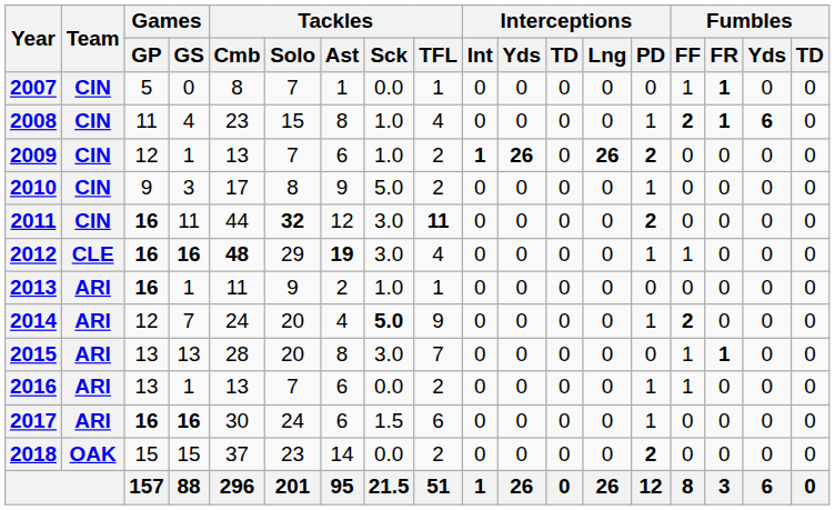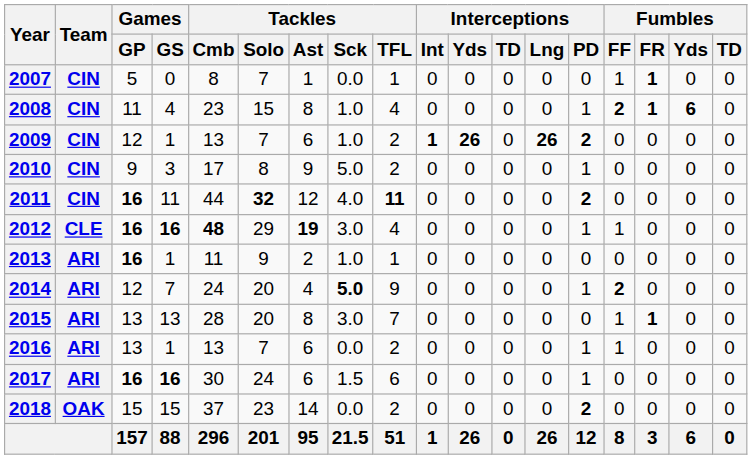 <table class="wikitable" style="text-align:center">
 <tr>
 <th rowspan="2">Year</th>
 <th rowspan="2">Team</th>
 <th colspan="2">Games</th>
 <th colspan="5">Tackles</th>
 <th colspan="5">Interceptions</th>
 <th colspan="4">Fumbles</th>
 </tr>
 <tr>
 <th>GP</th>
 <th>GS</th>
 <th>Cmb</th>
 <th>Solo</th>
 <th>Ast</th>
 <th>Sck</th>
 <th>TFL</th>
 <th>Int</th>
 <th>Yds</th>
 <th>TD</th>
 <th>Lng</th>
 <th>PD</th>
 <th>FF</th>
 <th>FR</th>
 <th>Yds</th>
 <th>TD</th>
 </tr>
 <tr>
 <th><a href='#'>2007</a></th>
 <th><a href='#'>CIN</a></th>
 <td>5</td>
 <td>0</td>
 <td>8</td>
 <td>7</td>
 <td>1</td>
 <td>0.0</td>
 <td>1</td>
 <td>0</td>
 <td>0</td>
 <td>0</td>
 <td>0</td>
 <td>0</td>
 <td>1</td>
 <td><strong>1</strong></td>
 <td>0</td>
 <td>0</td>
 </tr>
 <tr>
 <th><a href='#'>2008</a></th>
 <th><a href='#'>CIN</a></th>
 <td>11</td>
 <td>4</td>
 <td>23</td>
 <td>15</td>
 <td>8</td>
 <td>1.0</td>
 <td>4</td>
 <td>0</td>
 <td>0</td>
 <td>0</td>
 <td>0</td>
 <td>1</td>
 <td><strong>2</strong></td>
 <td><strong>1</strong></td>
 <td><strong>6</strong></td>
 <td>0</td>
 </tr>
 <tr>
 <th><a href='#'>2009</a></th>
 <th><a href='#'>CIN</a></th>
 <td>12</td>
 <td>1</td>
 <td>13</td>
 <td>7</td>
 <td>6</td>
 <td>1.0</td>
 <td>2</td>
 <td><strong>1</strong></td>
 <td><strong>26</strong></td>
 <td>0</td>
 <td><strong>26</strong></td>
 <td><strong>2</strong></td>
 <td>0</td>
 <td>0</td>
 <td>0</td>
 <td>0</td>
 </tr>
 <tr>
 <th><a href='#'>2010</a></th>
 <th><a href='#'>CIN</a></th>
 <td>9</td>
 <td>3</td>
 <td>17</td>
 <td>8</td>
 <td>9</td>
 <td>5.0</td>
 <td>2</td>
 <td>0</td>
 <td>0</td>
 <td>0</td>
 <td>0</td>
 <td>1</td>
 <td>0</td>
 <td>0</td>
 <td>0</td>
 <td>0</td>
 </tr>
 <tr>
 <th><a href='#'>2011</a></th>
 <th><a href='#'>CIN</a></th>
 <td><strong>16</strong></td>
 <td>11</td>
 <td>44</td>
 <td><strong>32</strong></td>
 <td>12</td>
-<td>3.0</td>
+<td>4.0</td>
 <td><strong>11</strong></td>
 <td>0</td>
 <td>0</td>
 <td>0</td>
 <td>0</td>
 <td><strong>2</strong></td>
 <td>0</td>
 <td>0</td>
 <td>0</td>
 <td>0</td>
 </tr>
 <tr>
 <th><a href='#'>2012</a></th>
 <th><a href='#'>CLE</a></th>
 <td><strong>16</strong></td>
 <td><strong>16</strong></td>
 <td><strong>48</strong></td>
 <td>29</td>
 <td><strong>19</strong></td>
 <td>3.0</td>
 <td>4</td>
 <td>0</td>
 <td>0</td>
 <td>0</td>
 <td>0</td>
 <td>1</td>
 <td>1</td>
 <td>0</td>
 <td>0</td>
 <td>0</td>
 </tr>
 <tr>
 <th><a href='#'>2013</a></th>
 <th><a href='#'>ARI</a></th>
 <td><strong>16</strong></td>
 <td>1</td>
 <td>11</td>
 <td>9</td>
 <td>2</td>
 <td>1.0</td>
 <td>1</td>
 <td>0</td>
 <td>0</td>
 <td>0</td>
 <td>0</td>
 <td>0</td>
 <td>0</td>
 <td>0</td>
 <td>0</td>
 <td>0</td>
 </tr>
 <tr>
 <th><a href='#'>2014</a></th>
 <th><a href='#'>ARI</a></th>
 <td>12</td>
 <td>7</td>
 <td>24</td>
 <td>20</td>
 <td>4</td>
 <td><strong>5.0</strong></td>
 <td>9</td>
 <td>0</td>
 <td>0</td>
 <td>0</td>
 <td>0</td>
 <td>1</td>
 <td><strong>2</strong></td>
 <td>0</td>
 <td>0</td>
 <td>0</td>
 </tr>
 <tr>
 <th><a href='#'>2015</a></th>
 <th><a href='#'>ARI</a></th>
 <td>13</td>
 <td>13</td>
 <td>28</td>
 <td>20</td>
 <td>8</td>
 <td>3.0</td>
 <td>7</td>
 <td>0</td>
 <td>0</td>
 <td>0</td>
 <td>0</td>
 <td>0</td>
 <td>1</td>
 <td><strong>1</strong></td>
 <td>0</td>
 <td>0</td>
 </tr>
 <tr>
 <th><a href='#'>2016</a></th>
 <th><a href='#'>ARI</a></th>
 <td>13</td>
 <td>1</td>
 <td>13</td>
 <td>7</td>
 <td>6</td>
 <td>0.0</td>
 <td>2</td>
 <td>0</td>
 <td>0</td>
 <td>0</td>
 <td>0</td>
 <td>1</td>
 <td>1</td>
 <td>0</td>
 <td>0</td>
 <td>0</td>
 </tr>
 <tr>
 <th><a href='#'>2017</a></th>
 <th><a href='#'>ARI</a></th>
 <td><strong>16</strong></td>
 <td><strong>16</strong></td>
 <td>30</td>
 <td>24</td>
 <td>6</td>
 <td>1.5</td>
 <td>6</td>
 <td>0</td>
 <td>0</td>
 <td>0</td>
 <td>0</td>
 <td>1</td>
 <td>0</td>
 <td>0</td>
 <td>0</td>
 <td>0</td>
 </tr>
 <tr>
 <th><a href='#'>2018</a></th>
 <th><a href='#'>OAK</a></th>
 <td>15</td>
 <td>15</td>
 <td>37</td>
 <td>23</td>
 <td>14</td>
 <td>0.0</td>
 <td>2</td>
 <td>0</td>
 <td>0</td>
 <td>0</td>
 <td>0</td>
 <td><strong>2</strong></td>
 <td>0</td>
 <td>0</td>
 <td>0</td>
 <td>0</td>
 </tr>
 <tr>
 <th colspan="2"></th>
 <th>157</th>
 <th>88</th>
 <th>296</th>
 <th>201</th>
 <th>95</th>
 <th>21.5</th>
 <th>51</th>
 <th>1</th>
 <th>26</th>
 <th>0</th>
 <th>26</th>
 <th>12</th>
 <th>8</th>
 <th>3</th>
 <th>6</th>
 <th>0</th>
 </tr>
 </table>
